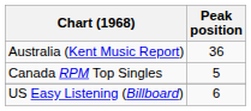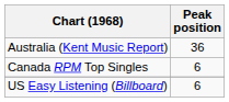 <table class="wikitable sortable">
 <tr>
 <th>Chart (1968)</th>
 <th>Peak<br>position</th>
 </tr>
 <tr>
 <td>Australia (<a href='#'>Kent Music Report</a>)</td>
 <td style="text-align:center;">36</td>
 </tr>
 <tr>
 <td>Canada <em><a href='#'>RPM</a></em> Top Singles</td>
-<td style="text-align:center;">5</td>
+<td style="text-align:center;">6</td>
 </tr>
 <tr>
 </tr>
 <tr>
 <td>US <a href='#'>Easy Listening</a> (<em><a href='#'>Billboard</a></em>)</td>
 <td align=center>6</td>
 </tr>
 </table>
